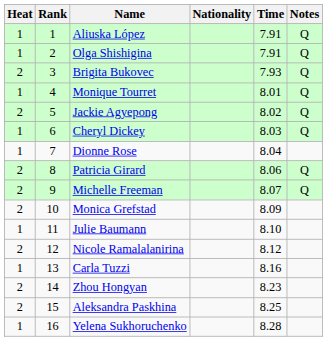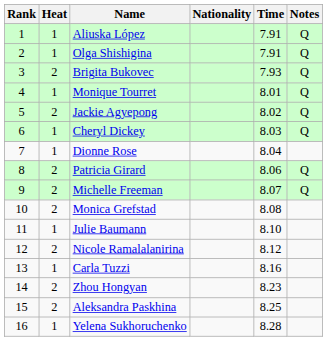 <table class="wikitable sortable" style="text-align:center">
 <tr>
+<th>Rank</th>
 <th>Heat</th>
-<th>Rank</th>
 <th>Name</th>
 <th>Nationality</th>
 <th>Time</th>
 <th>Notes</th>
 </tr>
 <tr bgcolor=ccffcc>
 <td>1</td>
 <td>1</td>
 <td align="left"><a href='#'>Aliuska López</a></td>
 <td align=left></td>
 <td>7.91</td>
 <td>Q</td>
 </tr>
 <tr bgcolor=ccffcc>
+<td>2</td>
 <td>1</td>
-<td>2</td>
 <td align="left"><a href='#'>Olga Shishigina</a></td>
 <td align=left></td>
 <td>7.91</td>
 <td>Q</td>
 </tr>
 <tr bgcolor=ccffcc>
+<td>3</td>
 <td>2</td>
-<td>3</td>
 <td align="left"><a href='#'>Brigita Bukovec</a></td>
 <td align=left></td>
 <td>7.93</td>
 <td>Q</td>
 </tr>
 <tr bgcolor=ccffcc>
+<td>4</td>
 <td>1</td>
-<td>4</td>
 <td align="left"><a href='#'>Monique Tourret</a></td>
 <td align=left></td>
 <td>8.01</td>
 <td>Q</td>
 </tr>
 <tr bgcolor=ccffcc>
+<td>5</td>
 <td>2</td>
-<td>5</td>
 <td align="left"><a href='#'>Jackie Agyepong</a></td>
 <td align=left></td>
 <td>8.02</td>
 <td>Q</td>
 </tr>
 <tr bgcolor=ccffcc>
+<td>6</td>
 <td>1</td>
-<td>6</td>
 <td align="left"><a href='#'>Cheryl Dickey</a></td>
 <td align=left></td>
 <td>8.03</td>
 <td>Q</td>
 </tr>
 <tr>
+<td>7</td>
 <td>1</td>
-<td>7</td>
 <td align="left"><a href='#'>Dionne Rose</a></td>
 <td align=left></td>
 <td>8.04</td>
 <td></td>
 </tr>
 <tr bgcolor=ccffcc>
+<td>8</td>
 <td>2</td>
-<td>8</td>
 <td align="left"><a href='#'>Patricia Girard</a></td>
 <td align=left></td>
 <td>8.06</td>
 <td>Q</td>
 </tr>
 <tr bgcolor=ccffcc>
+<td>9</td>
 <td>2</td>
-<td>9</td>
 <td align="left"><a href='#'>Michelle Freeman</a></td>
 <td align=left></td>
 <td>8.07</td>
 <td>Q</td>
 </tr>
 <tr>
+<td>10</td>
 <td>2</td>
-<td>10</td>
 <td align="left"><a href='#'>Monica Grefstad</a></td>
 <td align=left></td>
-<td>8.09</td>
+<td>8.08</td>
 <td></td>
 </tr>
 <tr>
+<td>11</td>
 <td>1</td>
-<td>11</td>
 <td align="left"><a href='#'>Julie Baumann</a></td>
 <td align=left></td>
 <td>8.10</td>
 <td></td>
 </tr>
 <tr>
+<td>12</td>
 <td>2</td>
-<td>12</td>
 <td align="left"><a href='#'>Nicole Ramalalanirina</a></td>
 <td align=left></td>
 <td>8.12</td>
 <td></td>
 </tr>
 <tr>
+<td>13</td>
 <td>1</td>
-<td>13</td>
 <td align="left"><a href='#'>Carla Tuzzi</a></td>
 <td align=left></td>
 <td>8.16</td>
 <td></td>
 </tr>
 <tr>
+<td>14</td>
 <td>2</td>
-<td>14</td>
 <td align="left"><a href='#'>Zhou Hongyan</a></td>
 <td align=left></td>
 <td>8.23</td>
 <td></td>
 </tr>
 <tr>
+<td>15</td>
 <td>2</td>
-<td>15</td>
 <td align="left"><a href='#'>Aleksandra Paskhina</a></td>
 <td align=left></td>
 <td>8.25</td>
 <td></td>
 </tr>
 <tr>
+<td>16</td>
 <td>1</td>
-<td>16</td>
 <td align="left"><a href='#'>Yelena Sukhoruchenko</a></td>
 <td align=left></td>
 <td>8.28</td>
 <td></td>
 </tr>
 </table>
